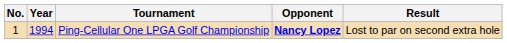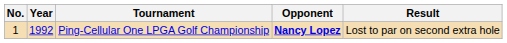 <table class="wikitable" style="font-size:95%;">
 <tr>
 <th>No.</th>
 <th>Year</th>
 <th>Tournament</th>
 <th>Opponent</th>
 <th>Result</th>
 </tr>
 <tr style="background:#F5DEB3;">
 <td align=center>1</td>
-<td><a href='#'>1994</a></td>
+<td><a href='#'>1992</a></td>
 <td><a href='#'>Ping-Cellular One LPGA Golf Championship</a></td>
 <td><strong> <a href='#'>Nancy Lopez</a></strong></td>
 <td>Lost to par on second extra hole</td>
 </tr>
 </table>
